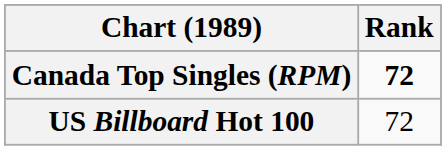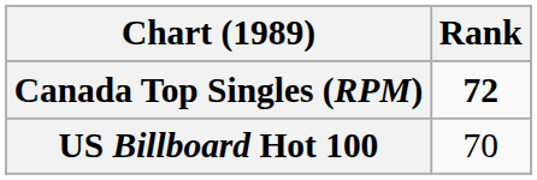 <table class="wikitable plainrowheaders" style="text-align:center">
 <tr>
 <th>Chart (1989)</th>
 <th>Rank</th>
 </tr>
 <tr>
 <th scope="row">Canada Top Singles (<em>RPM</em>)</th>
 <td><strong>72</strong></td>
 </tr>
 <tr>
 <th scope="row">US <em>Billboard</em> Hot 100 </th>
-<td>72</td>
+<td>70</td>
 </tr>
 </table>
